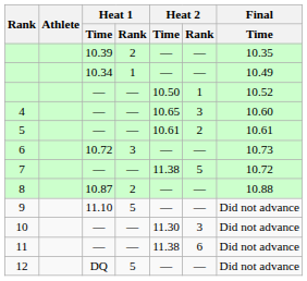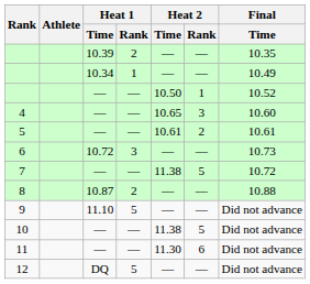 <table class="wikitable sortable"  style="text-align:center">
 <tr>
 <th rowspan="2" data-sort-type=number>Rank</th>
 <th rowspan="2">Athlete</th>
 <th colspan="2">Heat 1</th>
 <th colspan="2">Heat 2</th>
 <th colspan="1">Final</th>
 </tr>
 <tr>
 <th>Time</th>
 <th>Rank</th>
 <th>Time</th>
 <th>Rank</th>
 <th>Time</th>
 </tr>
 <tr bgcolor=ccffcc>
 <td></td>
 <td align="left"></td>
 <td>10.39</td>
 <td>2</td>
 <td>—</td>
 <td>—</td>
 <td>10.35</td>
 </tr>
 <tr bgcolor=ccffcc>
 <td></td>
 <td align="left"></td>
 <td>10.34</td>
 <td>1</td>
 <td>—</td>
 <td>—</td>
 <td>10.49</td>
 </tr>
 <tr bgcolor=ccffcc>
 <td></td>
 <td align="left"></td>
 <td>—</td>
 <td>—</td>
 <td>10.50</td>
 <td>1</td>
 <td>10.52</td>
 </tr>
 <tr bgcolor=ccffcc>
 <td>4</td>
 <td align="left"></td>
 <td>—</td>
 <td>—</td>
 <td>10.65</td>
 <td>3</td>
 <td>10.60</td>
 </tr>
 <tr bgcolor=ccffcc>
 <td>5</td>
 <td align="left"></td>
 <td>—</td>
 <td>—</td>
 <td>10.61</td>
 <td>2</td>
 <td>10.61</td>
 </tr>
 <tr bgcolor=ccffcc>
 <td>6</td>
 <td align="left"></td>
 <td>10.72</td>
 <td>3</td>
 <td>—</td>
 <td>—</td>
 <td>10.73</td>
 </tr>
 <tr bgcolor=ccffcc>
 <td>7</td>
 <td align="left"></td>
 <td>—</td>
 <td>—</td>
 <td>11.38</td>
 <td>5</td>
 <td>10.72</td>
 </tr>
 <tr bgcolor=ccffcc>
 <td>8</td>
 <td align="left"></td>
 <td>10.87</td>
 <td>2</td>
 <td>—</td>
 <td>—</td>
 <td>10.88</td>
 </tr>
 <tr>
 <td>9</td>
 <td align="left"></td>
 <td>11.10</td>
 <td>5</td>
 <td>—</td>
 <td>—</td>
 <td colspan="1">Did not advance</td>
 </tr>
 <tr>
 <td>10</td>
 <td align="left"></td>
 <td>—</td>
 <td>—</td>
-<td>11.30</td>
-<td>3</td>
+<td>11.38</td>
+<td>5</td>
 <td colspan="1">Did not advance</td>
 </tr>
 <tr>
 <td>11</td>
 <td align="left"></td>
 <td>—</td>
 <td>—</td>
-<td>11.38</td>
+<td>11.30</td>
 <td>6</td>
 <td colspan="1">Did not advance</td>
 </tr>
 <tr>
 <td>12</td>
 <td align="left"></td>
 <td>DQ</td>
 <td>5</td>
 <td>—</td>
 <td>—</td>
 <td colspan="1">Did not advance</td>
 </tr>
 </table>
